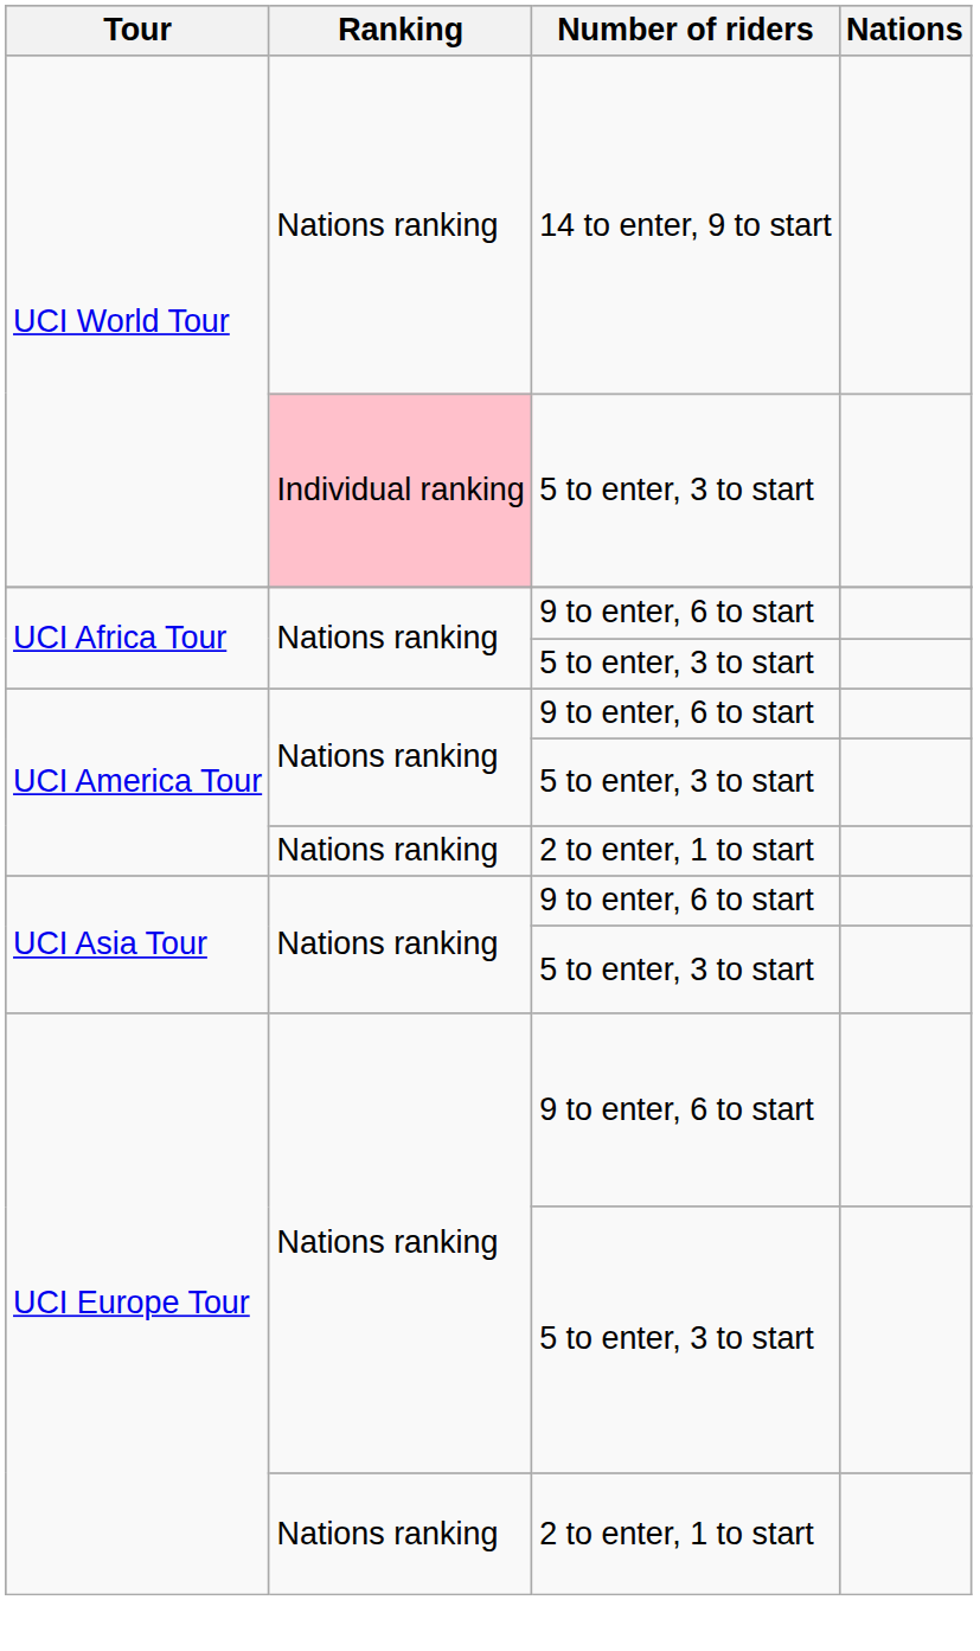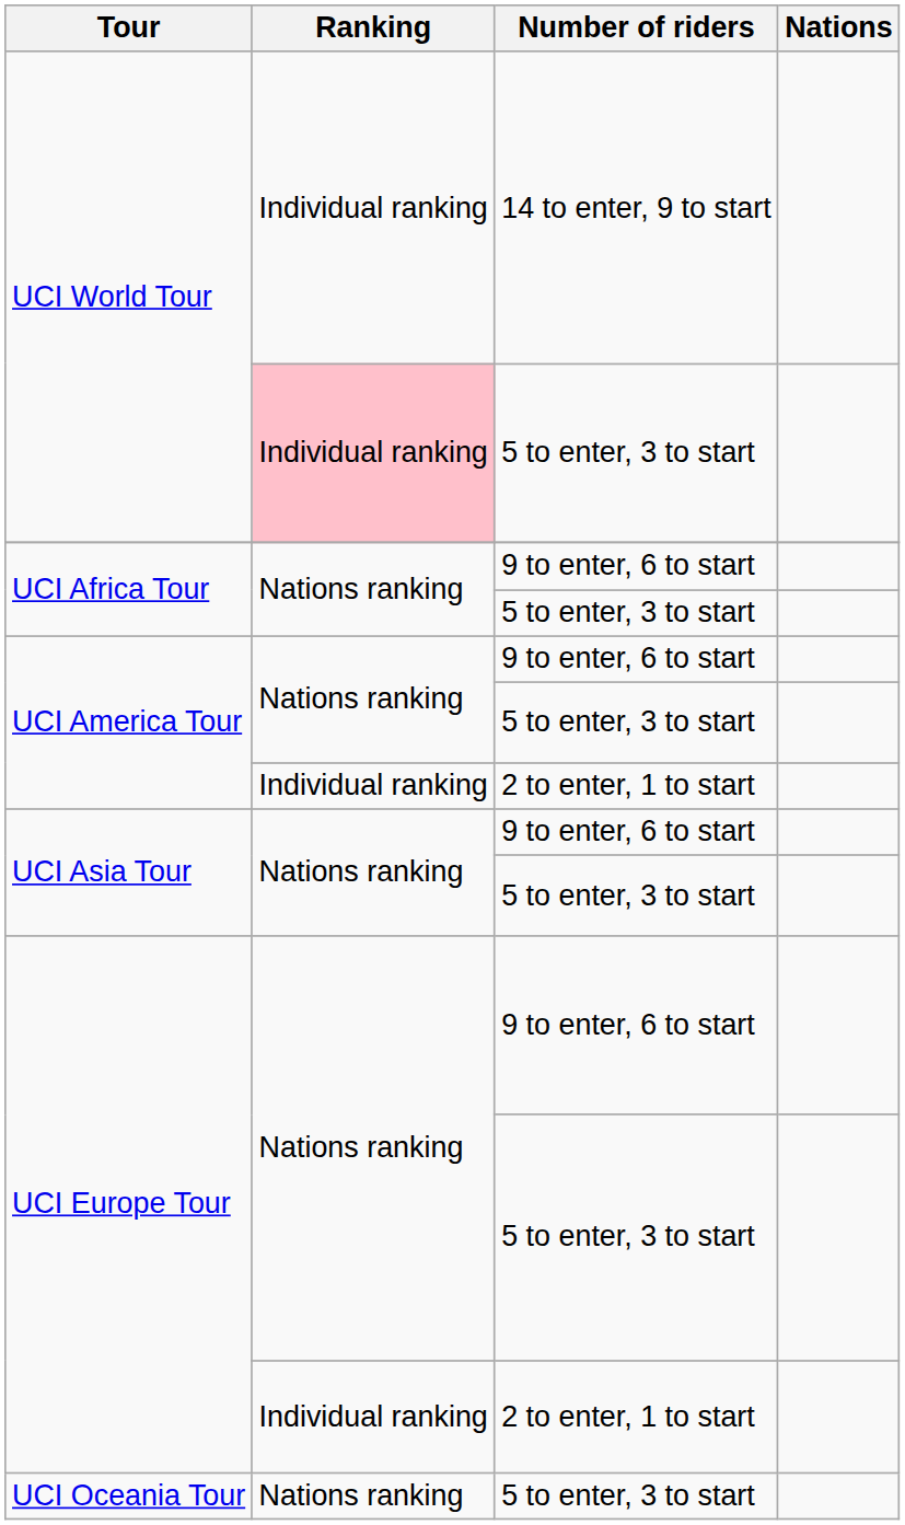 <table class="wikitable">
 <tr>
 <th>Tour</th>
 <th>Ranking</th>
 <th>Number of riders</th>
 <th>Nations</th>
 </tr>
 <tr>
 <td rowspan=2><a href='#'>UCI World Tour</a></td>
-<td>Nations ranking</td>
+<td>Individual ranking</td>
 <td>14 to enter, 9 to start</td>
 <td><br><br><br><br><br><br><br><br><br></td>
 </tr>
 <tr>
 <td style="background: pink;">Individual ranking</td>
 <td>5 to enter, 3 to start</td>
 <td><br><br><br><br><br></td>
 </tr>
 <tr>
 </tr>
 <tr>
 <td rowspan=2><a href='#'>UCI Africa Tour</a></td>
 <td rowspan=2>Nations ranking</td>
 <td>9 to enter, 6 to start</td>
 <td></td>
 </tr>
 <tr>
 <td>5 to enter, 3 to start</td>
 <td><br></td>
 </tr>
 <tr>
 <td rowspan=3><a href='#'>UCI America Tour</a></td>
 <td rowspan=2>Nations ranking</td>
 <td>9 to enter, 6 to start</td>
 <td><br></td>
 </tr>
 <tr>
 <td>5 to enter, 3 to start</td>
 <td><br><br></td>
 </tr>
 <tr>
-<td>Nations ranking</td>
+<td>Individual ranking</td>
 <td>2 to enter, 1 to start</td>
 <td></td>
 </tr>
 <tr>
 <td rowspan=2><a href='#'>UCI Asia Tour</a></td>
 <td rowspan=2>Nations ranking</td>
 <td>9 to enter, 6 to start</td>
 <td></td>
 </tr>
 <tr>
 <td>5 to enter, 3 to start</td>
 <td><br><br></td>
 </tr>
 <tr>
 <td rowspan=3><a href='#'>UCI Europe Tour</a></td>
 <td rowspan=2>Nations ranking</td>
 <td>9 to enter, 6 to start</td>
 <td><br><br><br><br><br></td>
 </tr>
 <tr>
 <td>5 to enter, 3 to start</td>
 <td><br><br><br><br><br><br><br></td>
 </tr>
 <tr>
-<td>Nations ranking</td>
+<td>Individual ranking</td>
 <td>2 to enter, 1 to start</td>
 <td><br><br><br></td>
 </tr>
+<tr>
+<td><a href='#'>UCI Oceania Tour</a></td>
+<td>Nations ranking</td>
+<td>5 to enter, 3 to start</td>
+<td></td>
+</tr>
 </table>
